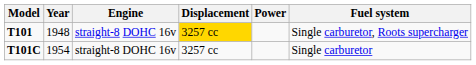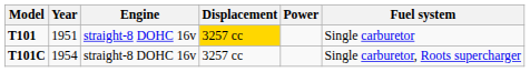 <table class="wikitable">
 <tr>
 <th>Model</th>
 <th>Year</th>
 <th>Engine</th>
 <th>Displacement</th>
 <th>Power</th>
 <th>Fuel system</th>
 </tr>
 <tr>
 <td><strong>T101</strong></td>
-<td>1948</td>
+<td>1951</td>
 <td><a href='#'>straight-8</a> <a href='#'>DOHC</a> 16v</td>
 <td style="background: gold;">3257 cc</td>
 <td></td>
-<td>Single <a href='#'>carburetor</a>, <a href='#'>Roots supercharger</a></td>
+<td>Single <a href='#'>carburetor</a></td>
 </tr>
 <tr>
 <td><strong>T101C</strong></td>
 <td>1954</td>
 <td>straight-8 DOHC 16v</td>
 <td>3257 cc</td>
 <td></td>
-<td>Single <a href='#'>carburetor</a></td>
+<td>Single <a href='#'>carburetor</a>, <a href='#'>Roots supercharger</a></td>
 </tr>
 </table>
